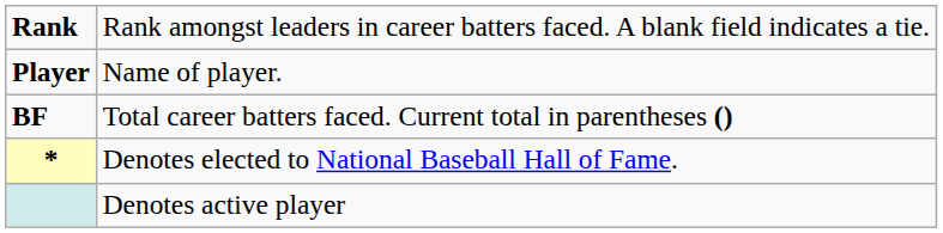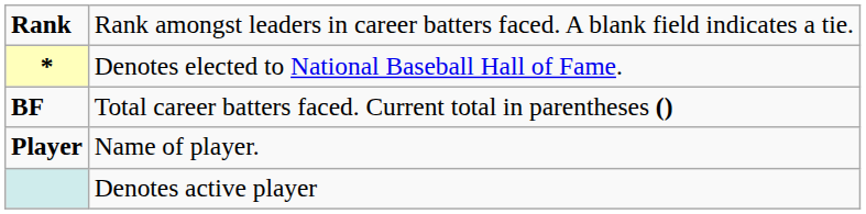 <table class="wikitable" style="font-size:100%;">
 <tr>
 <td><strong>Rank</strong></td>
 <td>Rank amongst leaders in career batters faced. A blank field indicates a tie.</td>
 </tr>
 <tr>
-<td><strong>Player</strong></td>
-<td>Name of player.</td>
+<th scope="row" style="background-color:#ffffbb">*</th>
+<td>Denotes elected to <a href='#'>National Baseball Hall of Fame</a>. <br></td>
 </tr>
 <tr>
 <td><strong>BF</strong></td>
 <td>Total career batters faced. Current total in parentheses <strong>()</strong></td>
 </tr>
 <tr>
-<th scope="row" style="background-color:#ffffbb">*</th>
-<td>Denotes elected to <a href='#'>National Baseball Hall of Fame</a>. <br></td>
+<td><strong>Player</strong></td>
+<td>Name of player.</td>
 </tr>
 <tr>
 <td style="background:#cfecec;"></td>
 <td>Denotes active player</td>
 </tr>
 </table>
